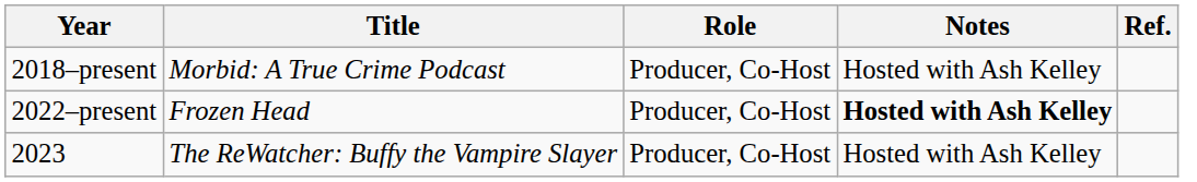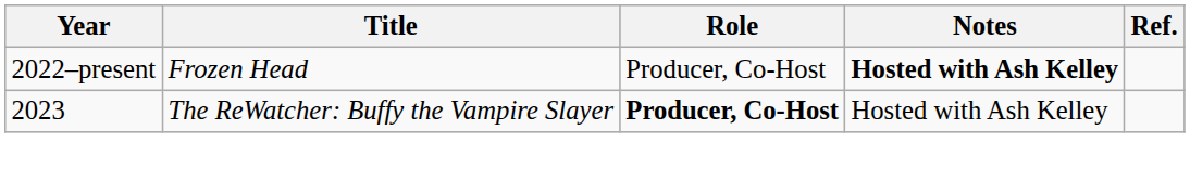 <table class="wikitable">
 <tr>
 <th>Year</th>
 <th>Title</th>
 <th>Role</th>
 <th>Notes</th>
 <th>Ref.</th>
-</tr>
-<tr>
-<td>2018–present</td>
-<td><em>Morbid: A True Crime Podcast</em></td>
-<td>Producer, Co-Host</td>
-<td>Hosted with Ash Kelley</td>
-<td></td>
 </tr>
 <tr>
 <td>2022–present</td>
 <td><em>Frozen Head</em></td>
 <td>Producer, Co-Host</td>
 <td><strong>Hosted with Ash Kelley</strong></td>
 <td></td>
 </tr>
 <tr>
 <td>2023</td>
 <td><em>The ReWatcher: Buffy the Vampire Slayer</em></td>
-<td>Producer, Co-Host</td>
+<td><strong>Producer, Co-Host</strong></td>
 <td>Hosted with Ash Kelley</td>
 <td></td>
 </tr>
 </table>
